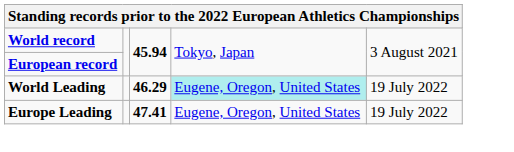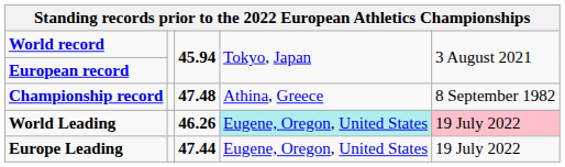 <table class="wikitable">
 <tr>
 <th colspan="5">Standing records prior to the 2022 European Athletics Championships</th>
 </tr>
 <tr>
 <td><strong><a href='#'>World record</a></strong></td>
 <td rowspan=2></td>
 <td rowspan=2><strong>45.94 </strong></td>
 <td rowspan=2><a href='#'>Tokyo</a>, <a href='#'>Japan</a></td>
 <td rowspan=2>3 August 2021</td>
 </tr>
 <tr>
 <td><strong><a href='#'>European record</a></strong></td>
 </tr>
 <tr>
+<td><strong><a href='#'>Championship record</a></strong></td>
+<td></td>
+<td><strong>47.48</strong></td>
+<td><a href='#'>Athina</a>, <a href='#'>Greece</a></td>
+<td>8 September 1982</td>
+</tr>
+<tr>
 <td><strong>World Leading</strong></td>
 <td></td>
-<td><strong>46.29 </strong></td>
+<td><strong>46.26 </strong></td>
 <td style="background: paleturquoise;"><a href='#'>Eugene, Oregon</a>, <a href='#'>United States</a></td>
-<td>19 July 2022</td>
+<td style="background: pink;">19 July 2022</td>
 </tr>
 <tr>
 <td><strong>Europe Leading</strong></td>
 <td></td>
-<td><strong>47.41</strong></td>
+<td><strong>47.44</strong></td>
 <td><a href='#'>Eugene, Oregon</a>, <a href='#'>United States</a></td>
 <td>19 July 2022</td>
 </tr>
 </table>
